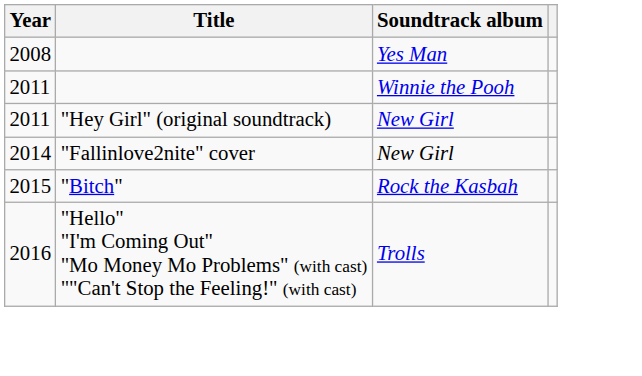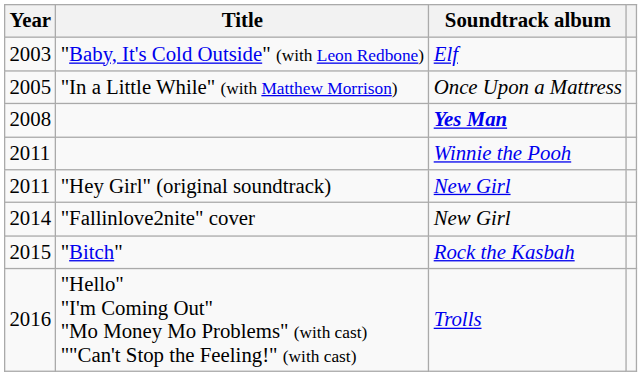 <table class="wikitable sortable">
 <tr>
 <th>Year</th>
 <th>Title</th>
 <th>Soundtrack album</th>
 <th class="unsortable"></th>
 </tr>
 <tr>
+<td>2003</td>
+<td>"<a href='#'>Baby, It's Cold Outside</a>" <small>(with <a href='#'>Leon Redbone</a>)</small></td>
+<td><em><a href='#'>Elf</a></em></td>
+<td></td>
+</tr>
+<tr>
+<td>2005</td>
+<td>"In a Little While" <small>(with <a href='#'>Matthew Morrison</a>)</small></td>
+<td><em>Once Upon a Mattress</em></td>
+<td></td>
+</tr>
+<tr>
 <td>2008</td>
 <td></td>
-<td><em><a href='#'>Yes Man</a></em></td>
+<td><strong><em><a href='#'>Yes Man</a></em></strong></td>
 <td></td>
 </tr>
 <tr>
 <td>2011</td>
 <td></td>
 <td><em><a href='#'>Winnie the Pooh</a></em></td>
 <td></td>
 </tr>
 <tr>
 <td>2011</td>
 <td>"Hey Girl" (original soundtrack)</td>
 <td><em><a href='#'>New Girl</a></em></td>
 <td></td>
 </tr>
 <tr>
 <td>2014</td>
 <td>"Fallinlove2nite" cover </td>
 <td><em>New Girl</em></td>
 <td></td>
 </tr>
 <tr>
 <td>2015</td>
 <td>"<a href='#'>Bitch</a>"</td>
 <td><em><a href='#'>Rock the Kasbah</a></em></td>
 <td></td>
 </tr>
 <tr>
 <td>2016</td>
 <td>"Hello"<br>"I'm Coming Out"<br>"Mo Money Mo Problems" <small>(with cast)</small><br>""Can't Stop the Feeling!" <small>(with cast)</small></td>
 <td><em><a href='#'>Trolls</a></em></td>
 <td></td>
 </tr>
 </table>
